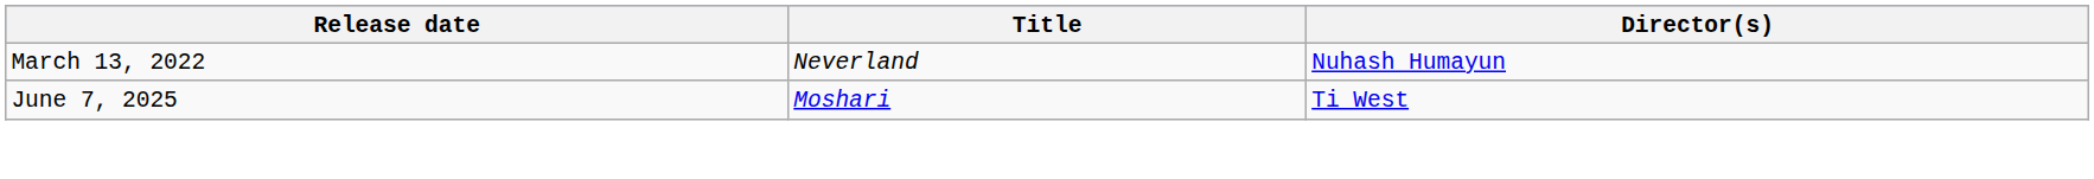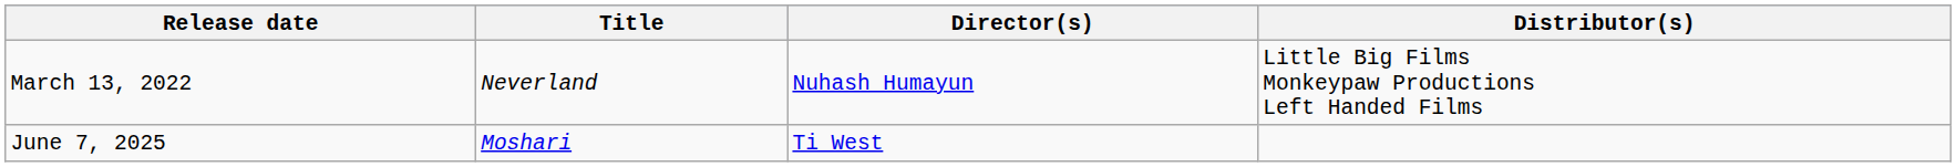 <table class="wikitable" style="width:74%;">
 <tr style="background:#b0c4de; text-align:center;">
 <th>Release date</th>
 <th>Title</th>
 <th>Director(s)</th>
+<th>Distributor(s)</th>
 </tr>
 <tr>
 <td>March 13, 2022</td>
 <td><em>Neverland</em></td>
 <td><a href='#'>Nuhash Humayun</a></td>
+<td>Little Big Films<br>Monkeypaw Productions<br>Left Handed Films</td>
 </tr>
 <tr>
 <td>June 7, 2025</td>
 <td><em><a href='#'>Moshari</a></em></td>
 <td><a href='#'>Ti West</a></td>
+<td></td>
 </tr>
 </table>
